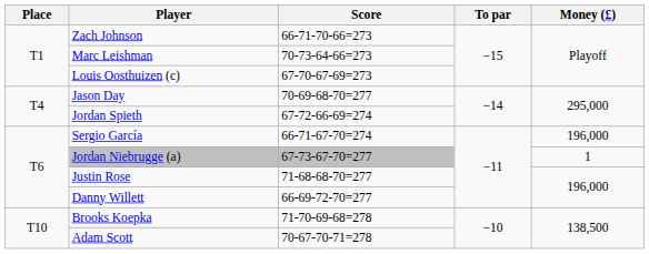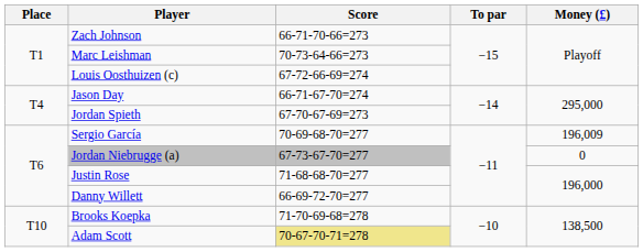 <table class="wikitable" style="width:50em; margin-bottom:0">
 <tr>
 <th>Place</th>
 <th>Player</th>
 <th>Score</th>
 <th>To par</th>
 <th>Money (<a href='#'>£</a>)</th>
 </tr>
 <tr>
 <td rowspan=3 align=center>T1</td>
 <td> <a href='#'>Zach Johnson</a></td>
 <td>66-71-70-66=273</td>
 <td rowspan="3" align=center>−15</td>
 <td rowspan=3 align=center>Playoff</td>
 </tr>
 <tr>
 <td> <a href='#'>Marc Leishman</a></td>
 <td>70-73-64-66=273</td>
 </tr>
 <tr>
 <td> <a href='#'>Louis Oosthuizen</a> (c)</td>
-<td>67-70-67-69=273</td>
+<td>67-72-66-69=274</td>
 </tr>
 <tr>
 <td rowspan=2 align=center>T4</td>
 <td> <a href='#'>Jason Day</a></td>
-<td>70-69-68-70=277</td>
+<td>66-71-67-70=274</td>
 <td rowspan=2 align=center>−14</td>
 <td rowspan="2" style="text-align:center;">295,000</td>
 </tr>
 <tr>
 <td> <a href='#'>Jordan Spieth</a></td>
-<td>67-72-66-69=274</td>
+<td>67-70-67-69=273</td>
 </tr>
 <tr>
 <td rowspan=4 align=center>T6</td>
 <td> <a href='#'>Sergio García</a></td>
-<td>66-71-67-70=274</td>
+<td>70-69-68-70=277</td>
 <td rowspan=4 align=center>−11</td>
-<td align=center>196,000</td>
+<td align=center>196,009</td>
 </tr>
 <tr>
 <td style="background:silver"> <a href='#'>Jordan Niebrugge</a> (a)</td>
 <td style="background:silver">67-73-67-70=277</td>
-<td align=center>1</td>
+<td align=center>0</td>
 </tr>
 <tr>
 <td> <a href='#'>Justin Rose</a></td>
 <td>71-68-68-70=277</td>
 <td rowspan=2 align=center>196,000</td>
 </tr>
 <tr>
 <td> <a href='#'>Danny Willett</a></td>
 <td>66-69-72-70=277</td>
 </tr>
 <tr>
 <td rowspan=2 align=center>T10</td>
 <td> <a href='#'>Brooks Koepka</a></td>
 <td>71-70-69-68=278</td>
 <td rowspan=2 align=center>−10</td>
 <td rowspan=2 align=center>138,500</td>
 </tr>
 <tr>
 <td> <a href='#'>Adam Scott</a></td>
-<td>70-67-70-71=278</td>
+<td style="background: khaki;">70-67-70-71=278</td>
 </tr>
 </table>
